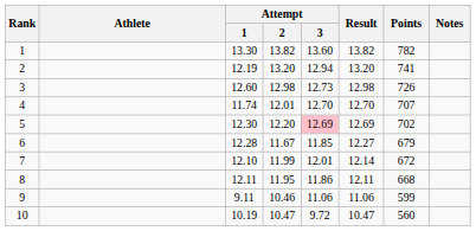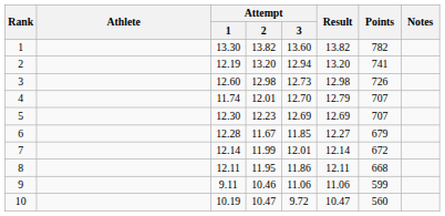 <table class="wikitable" style="text-align:center">
 <tr>
 <th rowspan=2 width=40>Rank</th>
 <th rowspan=2 width=250>Athlete</th>
 <th colspan=3>Attempt</th>
 <th rowspan=2 width=55>Result</th>
 <th rowspan=2 width=55>Points</th>
 <th rowspan=2 width=50>Notes</th>
 </tr>
 <tr>
 <th width=45>1</th>
 <th width=45>2</th>
 <th width=45>3</th>
 </tr>
 <tr>
 <td>1</td>
 <td align=left></td>
 <td>13.30</td>
 <td>13.82</td>
 <td>13.60</td>
 <td>13.82</td>
 <td>782</td>
 <td></td>
 </tr>
 <tr>
 <td>2</td>
 <td align=left></td>
 <td>12.19</td>
 <td>13.20</td>
 <td>12.94</td>
 <td>13.20</td>
 <td>741</td>
 <td></td>
 </tr>
 <tr>
 <td>3</td>
 <td align=left></td>
 <td>12.60</td>
 <td>12.98</td>
 <td>12.73</td>
 <td>12.98</td>
 <td>726</td>
 <td></td>
 </tr>
 <tr>
 <td>4</td>
 <td align=left></td>
 <td>11.74</td>
 <td>12.01</td>
 <td>12.70</td>
-<td>12.70</td>
+<td>12.79</td>
 <td>707</td>
 <td></td>
 </tr>
 <tr>
 <td>5</td>
 <td align=left></td>
 <td>12.30</td>
-<td>12.20</td>
-<td style="background: pink;">12.69</td>
+<td>12.23</td>
 <td>12.69</td>
-<td>702</td>
+<td>12.69</td>
+<td>707</td>
 <td></td>
 </tr>
 <tr>
 <td>6</td>
 <td align=left></td>
 <td>12.28</td>
 <td>11.67</td>
 <td>11.85</td>
 <td>12.27</td>
 <td>679</td>
 <td></td>
 </tr>
 <tr>
 <td>7</td>
 <td align=left></td>
-<td>12.10</td>
+<td>12.14</td>
 <td>11.99</td>
 <td>12.01</td>
 <td>12.14</td>
 <td>672</td>
 <td></td>
 </tr>
 <tr>
 <td>8</td>
 <td align=left></td>
 <td>12.11</td>
 <td>11.95</td>
 <td>11.86</td>
 <td>12.11</td>
 <td>668</td>
 <td></td>
 </tr>
 <tr>
 <td>9</td>
 <td align=left></td>
 <td>9.11</td>
 <td>10.46</td>
 <td>11.06</td>
 <td>11.06</td>
 <td>599</td>
 <td></td>
 </tr>
 <tr>
 <td>10</td>
 <td align=left></td>
 <td>10.19</td>
 <td>10.47</td>
 <td>9.72</td>
 <td>10.47</td>
 <td>560</td>
 <td></td>
 </tr>
 </table>
